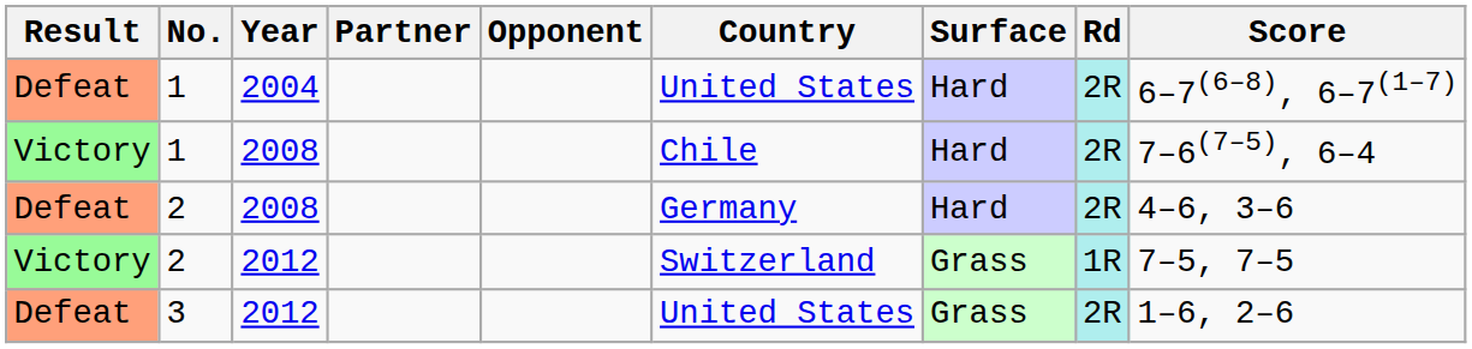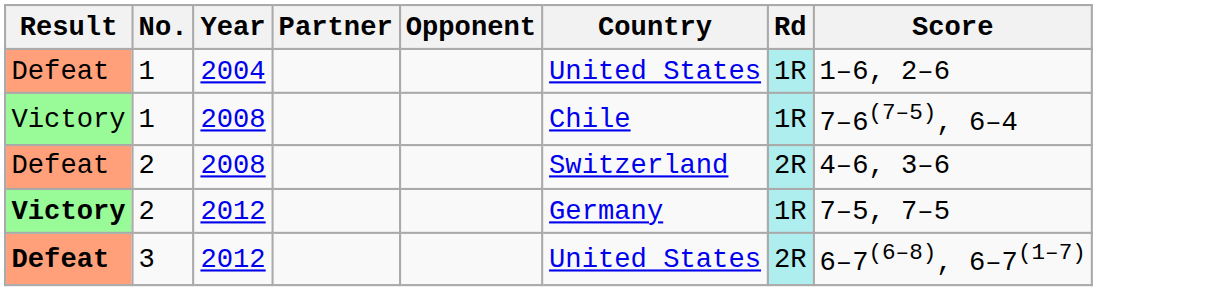 <table class="wikitable sortable">
 <tr>
 <th scope="col">Result</th>
 <th scope="col" class="unsortable">No.</th>
 <th scope="col">Year</th>
 <th scope="col">Partner</th>
 <th scope="col">Opponent</th>
 <th scope="col">Country</th>
-<th scope="col">Surface</th>
 <th scope="col">Rd</th>
 <th scope="col" class="unsortable">Score</th>
 </tr>
 <tr>
 <td bgcolor=#FFA07A>Defeat</td>
 <td>1</td>
 <td><a href='#'>2004</a></td>
 <td></td>
 <td data-sort-value="Bryan, Mike"><br></td>
 <td><a href='#'>United States</a></td>
-<td bgcolor=CCCCFF>Hard</td>
-<td bgcolor=#afeeee>2R</td>
-<td>6–7<sup>(6–8)</sup>, 6–7<sup>(1–7)</sup></td>
+<td bgcolor=#afeeee>1R</td>
+<td>1–6, 2–6</td>
 </tr>
 <tr>
 <td bgcolor=98FB98>Victory</td>
 <td>1</td>
 <td><a href='#'>2008</a></td>
 <td></td>
 <td data-sort-value="Massu, Nicolas"><br></td>
 <td><a href='#'>Chile</a></td>
-<td bgcolor=CCCCFF>Hard</td>
-<td bgcolor=#afeeee>2R</td>
+<td bgcolor=#afeeee>1R</td>
 <td>7–6<sup>(7–5)</sup>, 6–4</td>
 </tr>
 <tr>
 <td bgcolor=#FFA07A>Defeat</td>
 <td>2</td>
 <td><a href='#'>2008</a></td>
 <td></td>
 <td data-sort-value="Wawrinka, Stanislas"><br></td>
-<td><a href='#'>Germany</a></td>
-<td bgcolor=CCCCFF>Hard</td>
+<td><a href='#'>Switzerland</a></td>
 <td bgcolor=#afeeee>2R</td>
 <td>4–6, 3–6</td>
 </tr>
 <tr>
-<td bgcolor=98FB98>Victory</td>
+<td bgcolor=98FB98><strong>Victory</strong></td>
 <td>2</td>
 <td><a href='#'>2012</a></td>
 <td></td>
 <td data-sort-value="Petzschner, Philipp"><br></td>
-<td><a href='#'>Switzerland</a></td>
-<td bgcolor=CCFFCC>Grass</td>
+<td><a href='#'>Germany</a></td>
 <td bgcolor=#afeeee>1R</td>
 <td>7–5, 7–5</td>
 </tr>
 <tr>
-<td bgcolor=#FFA07A>Defeat</td>
+<td bgcolor=#FFA07A><strong>Defeat</strong></td>
 <td>3</td>
 <td><a href='#'>2012</a></td>
 <td></td>
 <td data-sort-value="Bryan, Mike"><br></td>
 <td><a href='#'>United States</a></td>
-<td bgcolor=CCFFCC>Grass</td>
 <td bgcolor=#afeeee>2R</td>
-<td>1–6, 2–6</td>
+<td>6–7<sup>(6–8)</sup>, 6–7<sup>(1–7)</sup></td>
 </tr>
 </table>
